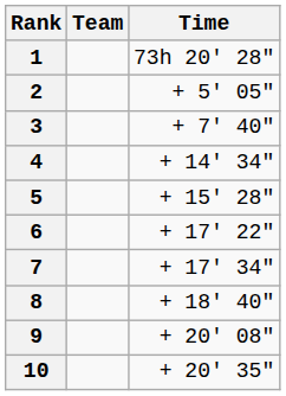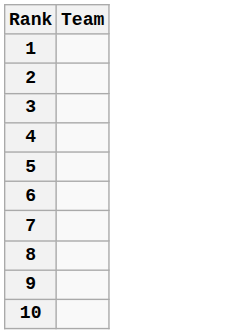 <table class="wikitable">
 <tr>
 <th scope="col">Rank</th>
 <th scope="col">Team</th>
-<th scope="col">Time</th>
 </tr>
 <tr>
 <th scope="row">1</th>
 <td> </td>
-<td align="right">73h 20' 28"</td>
 </tr>
 <tr>
 <th scope="row">2</th>
 <td> </td>
-<td align="right">+ 5' 05"</td>
 </tr>
 <tr>
 <th scope="row">3</th>
 <td> </td>
-<td align="right">+ 7' 40"</td>
 </tr>
 <tr>
 <th scope="row">4</th>
 <td> </td>
-<td align="right">+ 14' 34"</td>
 </tr>
 <tr>
 <th scope="row">5</th>
 <td> </td>
-<td align="right">+ 15' 28"</td>
 </tr>
 <tr>
 <th scope="row">6</th>
 <td> </td>
-<td align="right">+ 17' 22"</td>
 </tr>
 <tr>
 <th scope="row">7</th>
 <td> </td>
-<td align="right">+ 17' 34"</td>
 </tr>
 <tr>
 <th scope="row">8</th>
 <td> </td>
-<td align="right">+ 18' 40"</td>
 </tr>
 <tr>
 <th scope="row">9</th>
 <td> </td>
-<td align="right">+ 20' 08"</td>
 </tr>
 <tr>
 <th scope="row">10</th>
 <td> </td>
-<td align="right">+ 20' 35"</td>
 </tr>
 </table>
